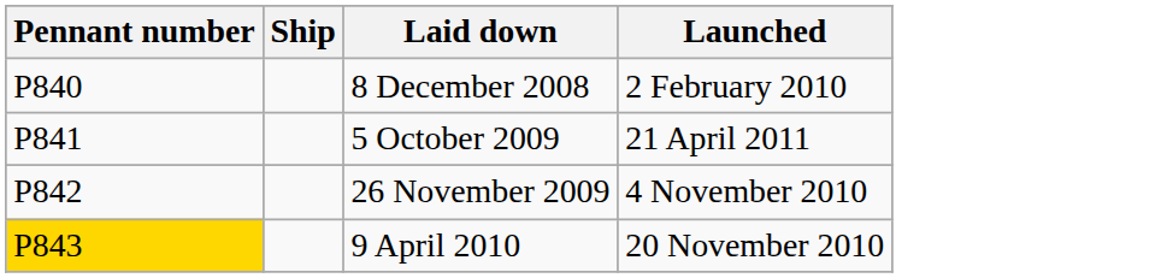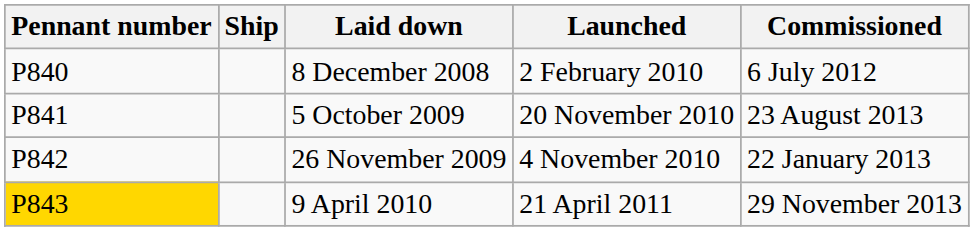 <table class="wikitable">
 <tr>
 <th>Pennant number</th>
 <th>Ship</th>
 <th>Laid down</th>
 <th>Launched</th>
+<th>Commissioned</th>
 </tr>
 <tr>
 <td>P840</td>
 <td></td>
 <td>8 December 2008</td>
 <td>2 February 2010</td>
+<td>6 July 2012</td>
 </tr>
 <tr>
 <td>P841</td>
 <td></td>
 <td>5 October 2009</td>
-<td>21 April 2011</td>
+<td>20 November 2010</td>
+<td>23 August 2013</td>
 </tr>
 <tr>
 <td>P842</td>
 <td></td>
 <td>26 November 2009</td>
 <td>4 November 2010</td>
+<td>22 January 2013</td>
 </tr>
 <tr>
 <td style="background: gold;">P843</td>
 <td></td>
 <td>9 April 2010</td>
-<td>20 November 2010</td>
+<td>21 April 2011</td>
+<td>29 November 2013</td>
 </tr>
 </table>
